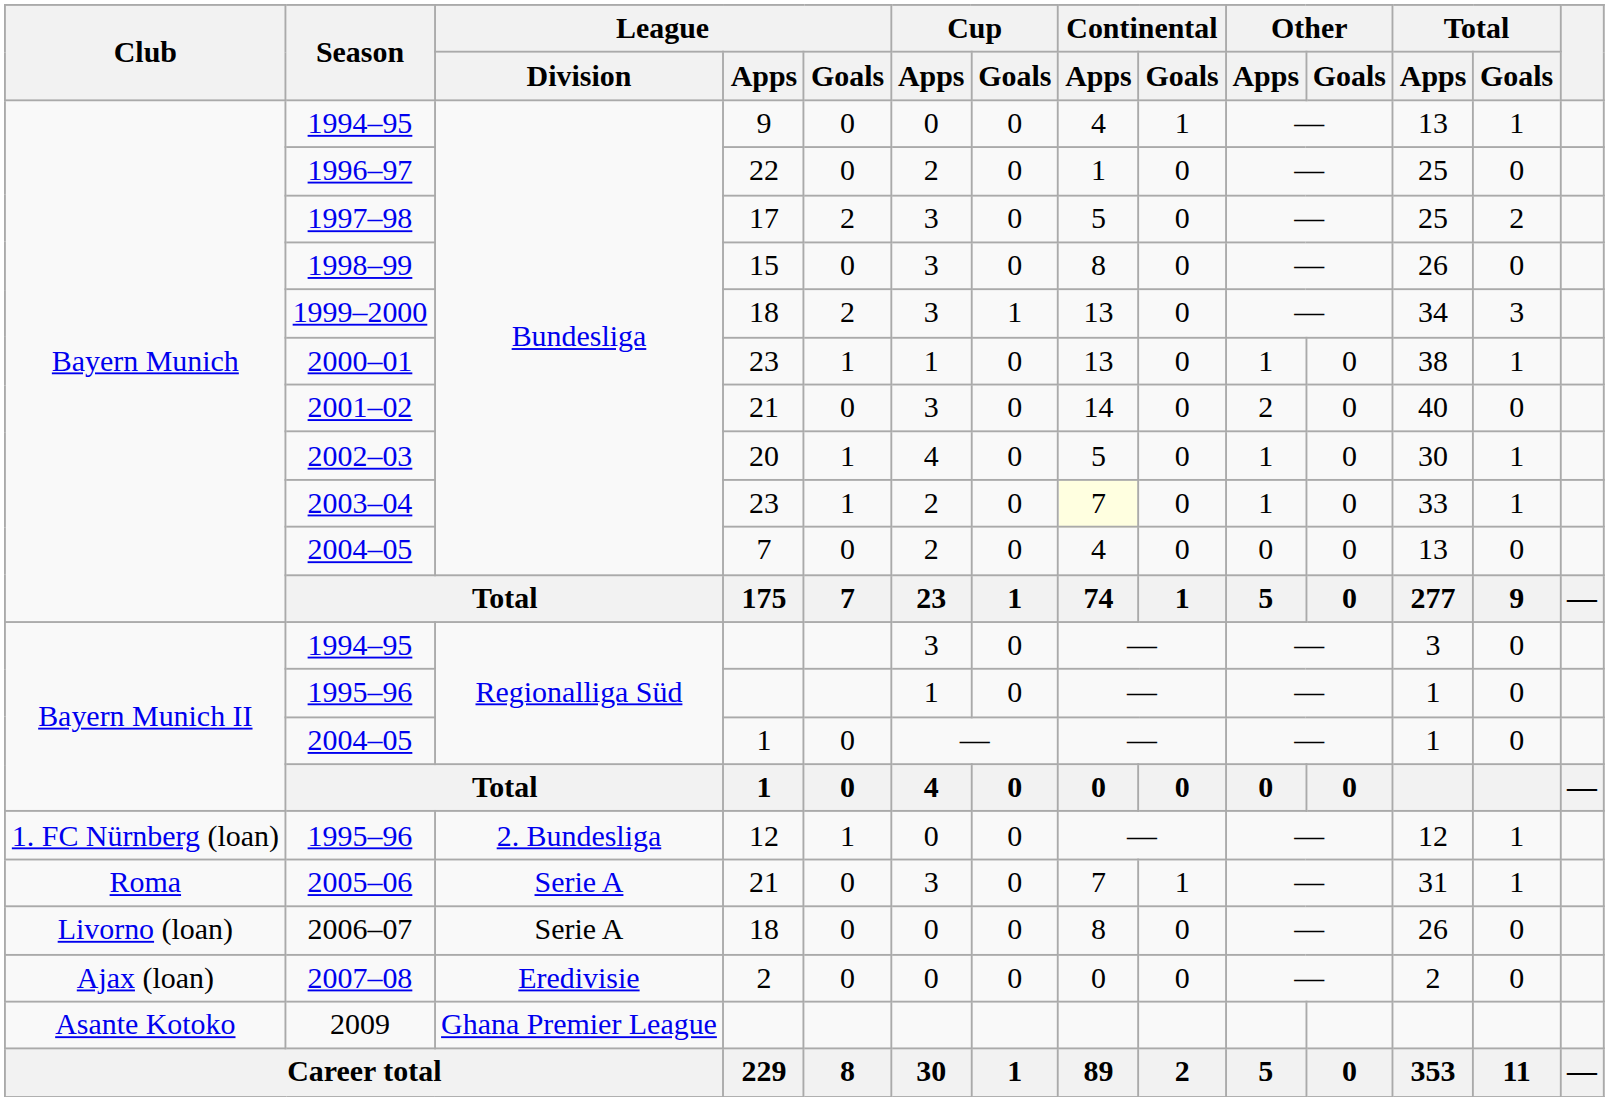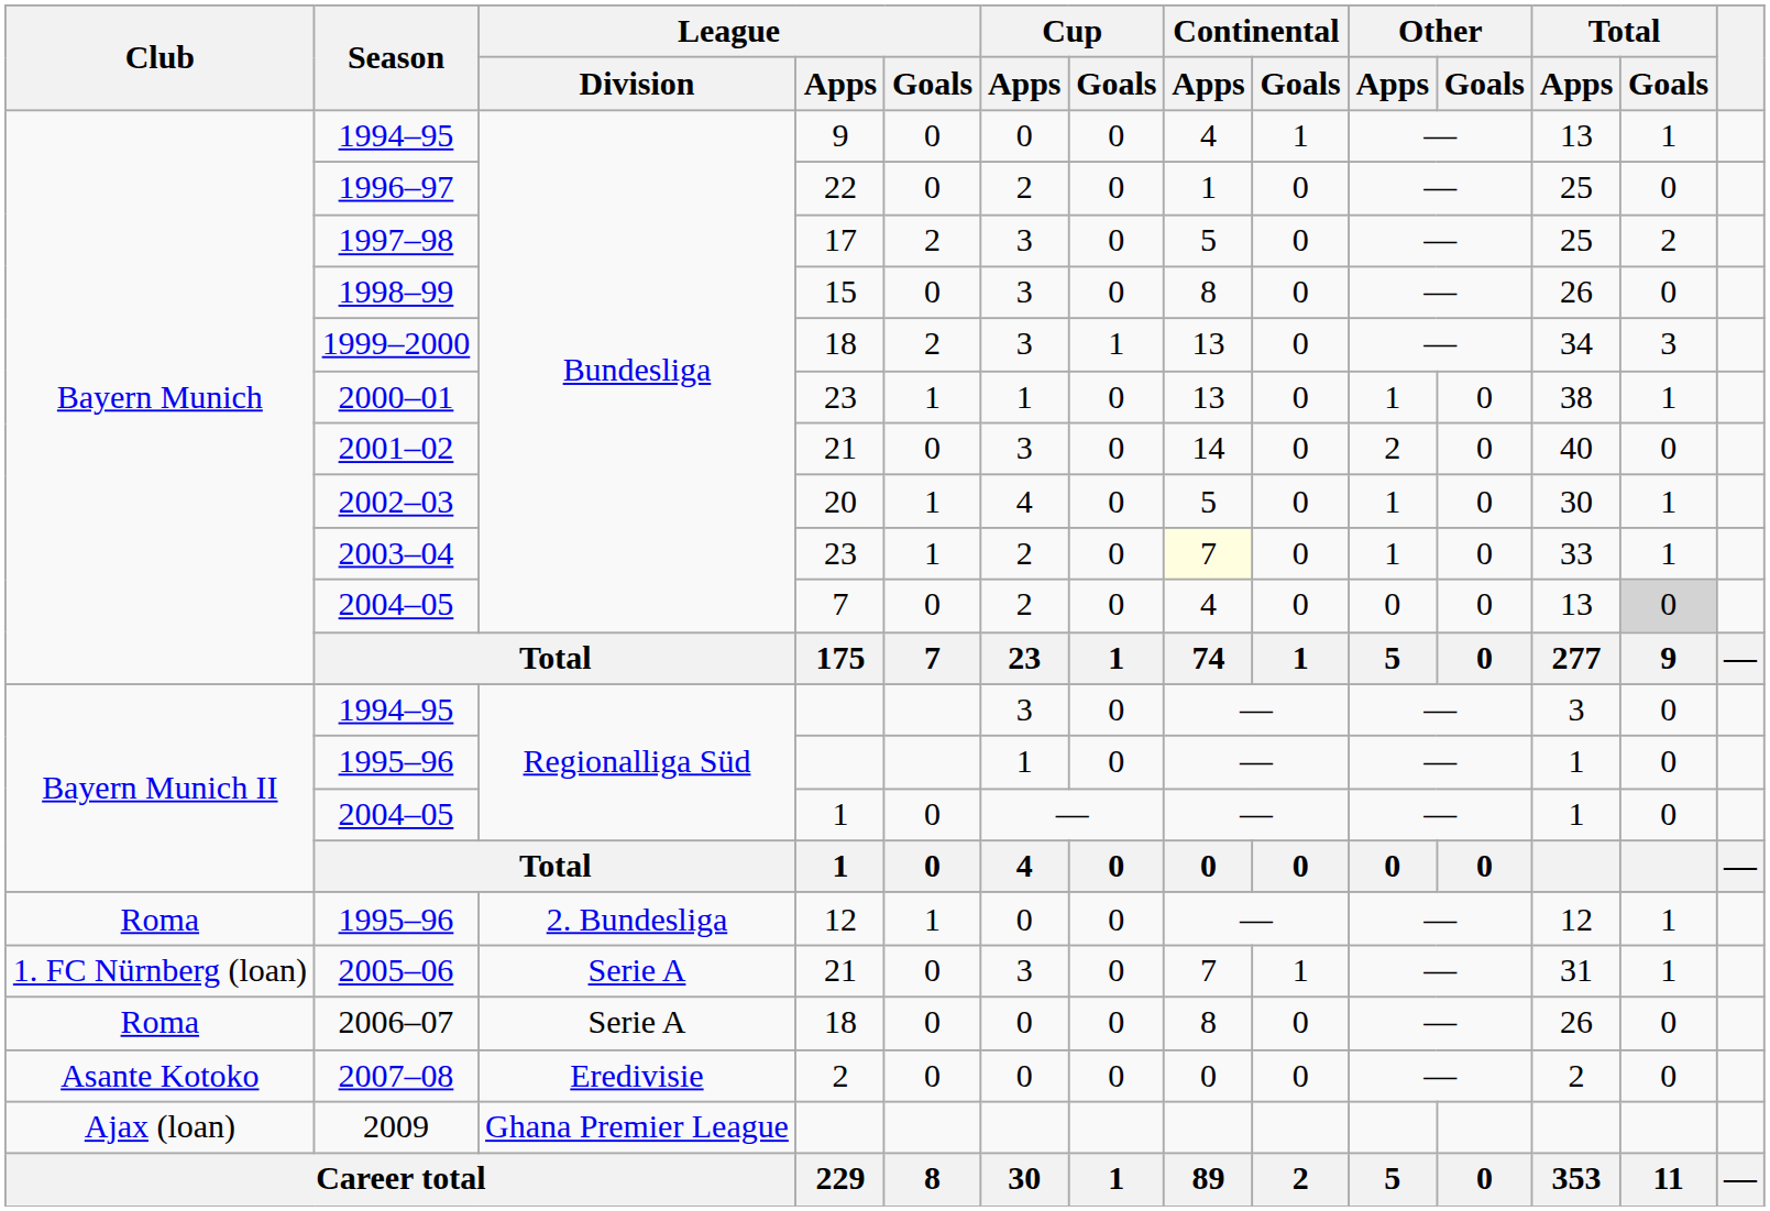 <table class="wikitable" style="text-align:center">
 <tr>
 <th rowspan="2">Club</th>
 <th rowspan="2">Season</th>
 <th colspan="3">League</th>
 <th colspan="2">Cup</th>
 <th colspan="2">Continental</th>
 <th colspan="2">Other</th>
 <th colspan="2">Total</th>
 <th rowspan="2"></th>
 </tr>
 <tr>
 <th>Division</th>
 <th>Apps</th>
 <th>Goals</th>
 <th>Apps</th>
 <th>Goals</th>
 <th>Apps</th>
 <th>Goals</th>
 <th>Apps</th>
 <th>Goals</th>
 <th>Apps</th>
 <th>Goals</th>
 </tr>
 <tr>
 <td rowspan="11"><a href='#'>Bayern Munich</a></td>
 <td><a href='#'>1994–95</a></td>
 <td rowspan="10"><a href='#'>Bundesliga</a></td>
 <td>9</td>
 <td>0</td>
 <td>0</td>
 <td>0</td>
 <td>4</td>
 <td>1</td>
 <td colspan="2">—</td>
 <td>13</td>
 <td>1</td>
 <td></td>
 </tr>
 <tr>
 <td><a href='#'>1996–97</a></td>
 <td>22</td>
 <td>0</td>
 <td>2</td>
 <td>0</td>
 <td>1</td>
 <td>0</td>
 <td colspan="2">—</td>
 <td>25</td>
 <td>0</td>
 <td></td>
 </tr>
 <tr>
 <td><a href='#'>1997–98</a></td>
 <td>17</td>
 <td>2</td>
 <td>3</td>
 <td>0</td>
 <td>5</td>
 <td>0</td>
 <td colspan="2">—</td>
 <td>25</td>
 <td>2</td>
 <td></td>
 </tr>
 <tr>
 <td><a href='#'>1998–99</a></td>
 <td>15</td>
 <td>0</td>
 <td>3</td>
 <td>0</td>
 <td>8</td>
 <td>0</td>
 <td colspan="2">—</td>
 <td>26</td>
 <td>0</td>
 <td></td>
 </tr>
 <tr>
 <td><a href='#'>1999–2000</a></td>
 <td>18</td>
 <td>2</td>
 <td>3</td>
 <td>1</td>
 <td>13</td>
 <td>0</td>
 <td colspan="2">—</td>
 <td>34</td>
 <td>3</td>
 <td></td>
 </tr>
 <tr>
 <td><a href='#'>2000–01</a></td>
 <td>23</td>
 <td>1</td>
 <td>1</td>
 <td>0</td>
 <td>13</td>
 <td>0</td>
 <td>1</td>
 <td>0</td>
 <td>38</td>
 <td>1</td>
 <td></td>
 </tr>
 <tr>
 <td><a href='#'>2001–02</a></td>
 <td>21</td>
 <td>0</td>
 <td>3</td>
 <td>0</td>
 <td>14</td>
 <td>0</td>
 <td>2</td>
 <td>0</td>
 <td>40</td>
 <td>0</td>
 <td></td>
 </tr>
 <tr>
 <td><a href='#'>2002–03</a></td>
 <td>20</td>
 <td>1</td>
 <td>4</td>
 <td>0</td>
 <td>5</td>
 <td>0</td>
 <td>1</td>
 <td>0</td>
 <td>30</td>
 <td>1</td>
 <td></td>
 </tr>
 <tr>
 <td><a href='#'>2003–04</a></td>
 <td>23</td>
 <td>1</td>
 <td>2</td>
 <td>0</td>
 <td style="background: lightyellow;">7</td>
 <td>0</td>
 <td>1</td>
 <td>0</td>
 <td>33</td>
 <td>1</td>
 <td></td>
 </tr>
 <tr>
 <td><a href='#'>2004–05</a></td>
 <td>7</td>
 <td>0</td>
 <td>2</td>
 <td>0</td>
 <td>4</td>
 <td>0</td>
 <td>0</td>
 <td>0</td>
 <td>13</td>
-<td>0</td>
+<td style="background: lightgrey;">0</td>
 <td></td>
 </tr>
 <tr>
 <th colspan="2">Total</th>
 <th>175</th>
 <th>7</th>
 <th>23</th>
 <th>1</th>
 <th>74</th>
 <th>1</th>
 <th>5</th>
 <th>0</th>
 <th>277</th>
 <th>9</th>
 <th>—</th>
 </tr>
 <tr>
 <td rowspan="4"><a href='#'>Bayern Munich II</a></td>
 <td><a href='#'>1994–95</a></td>
 <td rowspan="3"><a href='#'>Regionalliga Süd</a></td>
 <td></td>
 <td></td>
 <td>3</td>
 <td>0</td>
 <td colspan="2">—</td>
 <td colspan="2">—</td>
 <td>3</td>
 <td>0</td>
 <td></td>
 </tr>
 <tr>
 <td><a href='#'>1995–96</a></td>
 <td></td>
 <td></td>
 <td>1</td>
 <td>0</td>
 <td colspan="2">—</td>
 <td colspan="2">—</td>
 <td>1</td>
 <td>0</td>
 <td></td>
 </tr>
 <tr>
 <td><a href='#'>2004–05</a></td>
 <td>1</td>
 <td>0</td>
 <td colspan="2">—</td>
 <td colspan="2">—</td>
 <td colspan="2">—</td>
 <td>1</td>
 <td>0</td>
 <td></td>
 </tr>
 <tr>
 <th colspan="2">Total</th>
 <th>1</th>
 <th>0</th>
 <th>4</th>
 <th>0</th>
 <th>0</th>
 <th>0</th>
 <th>0</th>
 <th>0</th>
 <th></th>
 <th></th>
 <th>—</th>
 </tr>
 <tr>
-<td><a href='#'>1. FC Nürnberg</a> (loan)</td>
+<td><a href='#'>Roma</a></td>
 <td><a href='#'>1995–96</a></td>
 <td><a href='#'>2. Bundesliga</a></td>
 <td>12</td>
 <td>1</td>
 <td>0</td>
 <td>0</td>
 <td colspan="2">—</td>
 <td colspan="2">—</td>
 <td>12</td>
 <td>1</td>
 <td></td>
 </tr>
 <tr>
-<td><a href='#'>Roma</a></td>
+<td><a href='#'>1. FC Nürnberg</a> (loan)</td>
 <td><a href='#'>2005–06</a></td>
 <td><a href='#'>Serie A</a></td>
 <td>21</td>
 <td>0</td>
 <td>3</td>
 <td>0</td>
 <td>7</td>
 <td>1</td>
 <td colspan="2">—</td>
 <td>31</td>
 <td>1</td>
 <td></td>
 </tr>
 <tr>
-<td><a href='#'>Livorno</a> (loan)</td>
+<td><a href='#'>Roma</a></td>
 <td>2006–07</td>
 <td>Serie A</td>
 <td>18</td>
 <td>0</td>
 <td>0</td>
 <td>0</td>
 <td>8</td>
 <td>0</td>
 <td colspan="2">—</td>
 <td>26</td>
 <td>0</td>
 <td></td>
 </tr>
 <tr>
-<td><a href='#'>Ajax</a> (loan)</td>
+<td><a href='#'>Asante Kotoko</a></td>
 <td><a href='#'>2007–08</a></td>
 <td><a href='#'>Eredivisie</a></td>
 <td>2</td>
 <td>0</td>
 <td>0</td>
 <td>0</td>
 <td>0</td>
 <td>0</td>
 <td colspan="2">—</td>
 <td>2</td>
 <td>0</td>
 <td></td>
 </tr>
 <tr>
-<td><a href='#'>Asante Kotoko</a></td>
+<td><a href='#'>Ajax</a> (loan)</td>
 <td>2009</td>
 <td><a href='#'>Ghana Premier League</a></td>
 <td></td>
 <td></td>
 <td></td>
 <td></td>
 <td></td>
 <td></td>
 <td></td>
 <td></td>
 <td></td>
 <td></td>
 <td></td>
 </tr>
 <tr>
 <th colspan="3">Career total</th>
 <th>229</th>
 <th>8</th>
 <th>30</th>
 <th>1</th>
 <th>89</th>
 <th>2</th>
 <th>5</th>
 <th>0</th>
 <th>353</th>
 <th>11</th>
 <th>—</th>
 </tr>
 </table>
